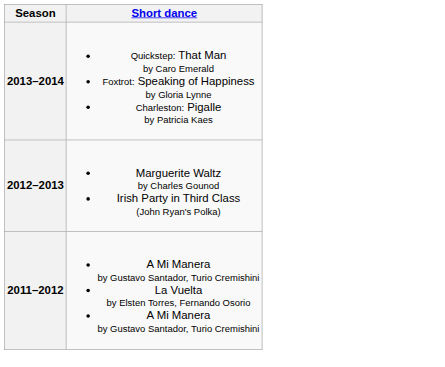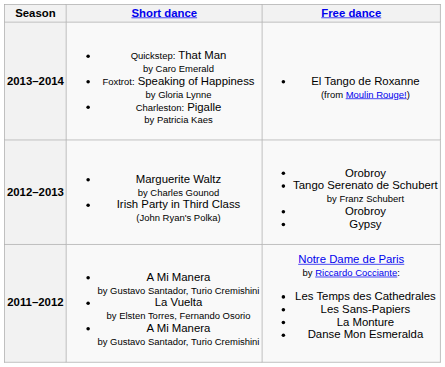 <table class="wikitable" style="text-align:center">
 <tr>
 <th>Season</th>
 <th><a href='#'>Short dance</a></th>
+<th><a href='#'>Free dance</a></th>
 </tr>
 <tr>
 <th>2013–2014 <br></th>
 <td><br><ul><li><small>Quickstep:</small> That Man <br><small> by Caro Emerald </small></li><li><small>Foxtrot:</small> Speaking of Happiness <br><small> by Gloria Lynne </small></li><li><small>Charleston:</small> Pigalle <br><small> by Patricia Kaes </small></li></ul></td>
+<td><br><ul><li>El Tango de Roxanne <br><small> (from <a href='#'>Moulin Rouge!</a>) </small></li></ul></td>
 </tr>
 <tr>
 <th>2012–2013 <br></th>
 <td><br><ul><li>Marguerite Waltz <br><small> by Charles Gounod </small></li><li>Irish Party in Third Class <br><small> (John Ryan's Polka) </small></li></ul></td>
+<td><br><ul><li>Orobroy</li><li>Tango Serenato de Schubert <br><small> by Franz Schubert </small></li><li>Orobroy</li><li>Gypsy</li></ul></td>
 </tr>
 <tr>
 <th>2011–2012 <br></th>
 <td><br><ul><li>A Mi Manera <br><small> by Gustavo Santador, Turio Cremishini </small></li><li>La Vuelta <br><small> by Elsten Torres, Fernando Osorio </small></li><li>A Mi Manera <br><small> by Gustavo Santador, Turio Cremishini </small></li></ul></td>
+<td><a href='#'>Notre Dame de Paris</a> <br><small> by <a href='#'>Riccardo Cocciante</a>: </small><br><ul><li>Les Temps des Cathedrales</li><li>Les Sans-Papiers</li><li>La Monture</li><li>Danse Mon Esmeralda</li></ul></td>
 </tr>
 </table>
